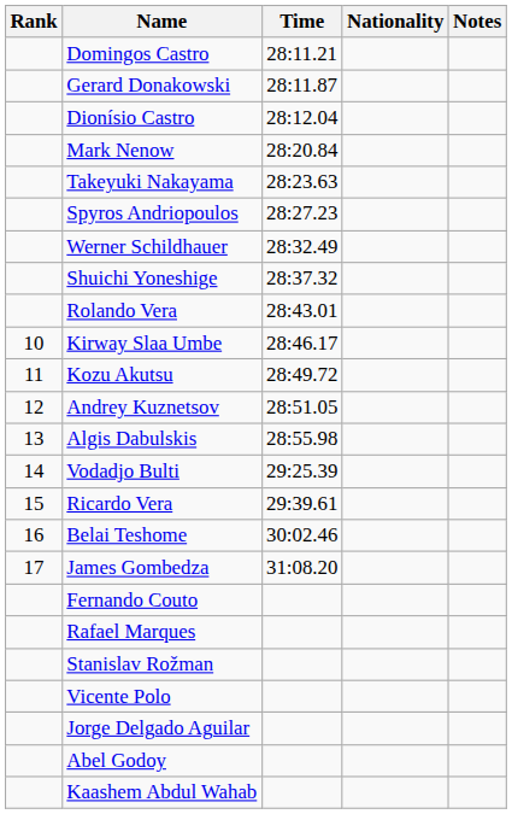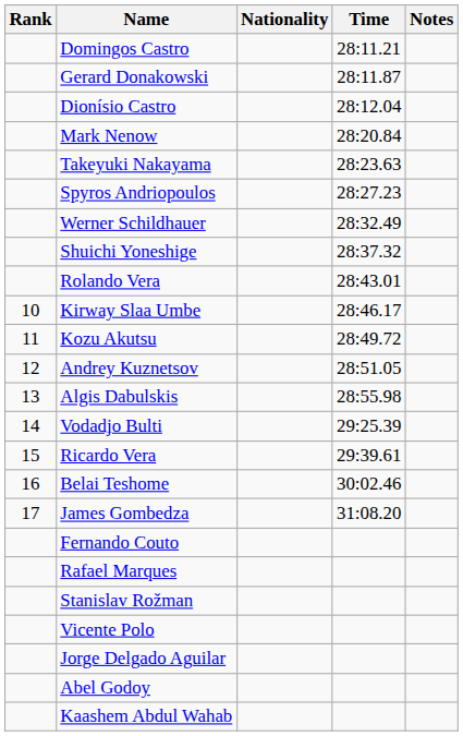 <table class="wikitable sortable" style="text-align:center">
 <tr>
 <th>Rank</th>
 <th>Name</th>
+<th>Nationality</th>
 <th>Time</th>
-<th>Nationality</th>
 <th>Notes</th>
 </tr>
 <tr>
 <td></td>
 <td align=left><a href='#'>Domingos Castro</a></td>
+<td align=left></td>
 <td>28:11.21</td>
-<td align=left></td>
 <td></td>
 </tr>
 <tr>
 <td></td>
 <td align=left><a href='#'>Gerard Donakowski</a></td>
+<td align=left></td>
 <td>28:11.87</td>
-<td align=left></td>
 <td></td>
 </tr>
 <tr>
 <td></td>
 <td align=left><a href='#'>Dionísio Castro</a></td>
+<td align=left></td>
 <td>28:12.04</td>
-<td align=left></td>
 <td></td>
 </tr>
 <tr>
 <td></td>
 <td align=left><a href='#'>Mark Nenow</a></td>
+<td align=left></td>
 <td>28:20.84</td>
-<td align=left></td>
 <td></td>
 </tr>
 <tr>
 <td></td>
 <td align=left><a href='#'>Takeyuki Nakayama</a></td>
+<td align=left></td>
 <td>28:23.63</td>
-<td align=left></td>
 <td></td>
 </tr>
 <tr>
 <td></td>
 <td align=left><a href='#'>Spyros Andriopoulos</a></td>
+<td align=left></td>
 <td>28:27.23</td>
-<td align=left></td>
 <td></td>
 </tr>
 <tr>
 <td></td>
 <td align=left><a href='#'>Werner Schildhauer</a></td>
+<td align=left></td>
 <td>28:32.49</td>
-<td align=left></td>
 <td></td>
 </tr>
 <tr>
 <td></td>
 <td align=left><a href='#'>Shuichi Yoneshige</a></td>
+<td align=left></td>
 <td>28:37.32</td>
-<td align=left></td>
 <td></td>
 </tr>
 <tr>
 <td></td>
 <td align=left><a href='#'>Rolando Vera</a></td>
+<td align=left></td>
 <td>28:43.01</td>
-<td align=left></td>
 <td></td>
 </tr>
 <tr>
 <td>10</td>
 <td align=left><a href='#'>Kirway Slaa Umbe</a></td>
+<td align=left></td>
 <td>28:46.17</td>
-<td align=left></td>
 <td></td>
 </tr>
 <tr>
 <td>11</td>
 <td align=left><a href='#'>Kozu Akutsu</a></td>
+<td align=left></td>
 <td>28:49.72</td>
-<td align=left></td>
 <td></td>
 </tr>
 <tr>
 <td>12</td>
 <td align=left><a href='#'>Andrey Kuznetsov</a></td>
+<td align=left></td>
 <td>28:51.05</td>
-<td align=left></td>
 <td></td>
 </tr>
 <tr>
 <td>13</td>
 <td align=left><a href='#'>Algis Dabulskis</a></td>
+<td align=left></td>
 <td>28:55.98</td>
-<td align=left></td>
 <td></td>
 </tr>
 <tr>
 <td>14</td>
 <td align=left><a href='#'>Vodadjo Bulti</a></td>
+<td align=left></td>
 <td>29:25.39</td>
-<td align=left></td>
 <td></td>
 </tr>
 <tr>
 <td>15</td>
 <td align=left><a href='#'>Ricardo Vera</a></td>
+<td align=left></td>
 <td>29:39.61</td>
-<td align=left></td>
 <td></td>
 </tr>
 <tr>
 <td>16</td>
 <td align=left><a href='#'>Belai Teshome</a></td>
+<td align=left></td>
 <td>30:02.46</td>
-<td align=left></td>
 <td></td>
 </tr>
 <tr>
 <td>17</td>
 <td align=left><a href='#'>James Gombedza</a></td>
+<td align=left></td>
 <td>31:08.20</td>
-<td align=left></td>
 <td></td>
 </tr>
 <tr>
 <td></td>
 <td align=left><a href='#'>Fernando Couto</a></td>
+<td align=left></td>
 <td></td>
-<td align=left></td>
 <td></td>
 </tr>
 <tr>
 <td></td>
 <td align=left><a href='#'>Rafael Marques</a></td>
+<td align=left></td>
 <td></td>
-<td align=left></td>
 <td></td>
 </tr>
 <tr>
 <td></td>
 <td align=left><a href='#'>Stanislav Rožman</a></td>
+<td align=left></td>
 <td></td>
-<td align=left></td>
 <td></td>
 </tr>
 <tr>
 <td></td>
 <td align=left><a href='#'>Vicente Polo</a></td>
+<td align=left></td>
 <td></td>
-<td align=left></td>
 <td></td>
 </tr>
 <tr>
 <td></td>
 <td align=left><a href='#'>Jorge Delgado Aguilar</a></td>
+<td align=left></td>
 <td></td>
-<td align=left></td>
 <td></td>
 </tr>
 <tr>
 <td></td>
 <td align=left><a href='#'>Abel Godoy</a></td>
+<td align=left></td>
 <td></td>
-<td align=left></td>
 <td></td>
 </tr>
 <tr>
 <td></td>
 <td align=left><a href='#'>Kaashem Abdul Wahab</a></td>
+<td align=left></td>
 <td></td>
-<td align=left></td>
 <td></td>
 </tr>
 </table>
